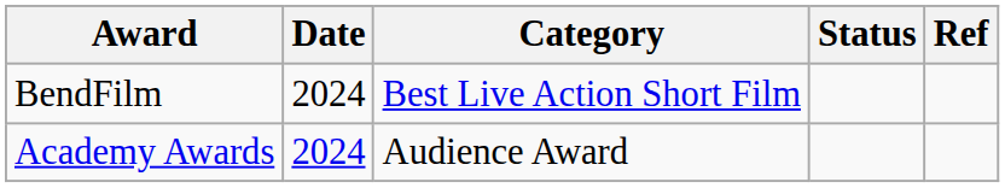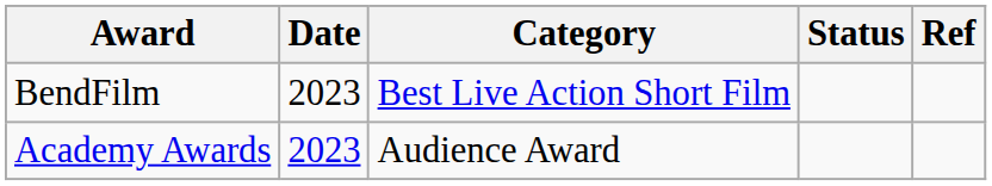 <table class="wikitable">
 <tr>
 <th>Award</th>
 <th>Date</th>
 <th>Category</th>
 <th>Status</th>
 <th>Ref</th>
 </tr>
 <tr>
 <td>BendFilm</td>
-<td>2024</td>
+<td>2023</td>
 <td><a href='#'>Best Live Action Short Film</a></td>
 <td></td>
 <td></td>
 </tr>
 <tr>
 <td><a href='#'>Academy Awards</a></td>
-<td><a href='#'>2024</a></td>
+<td><a href='#'>2023</a></td>
 <td>Audience Award</td>
 <td></td>
 <td></td>
 </tr>
 </table>
